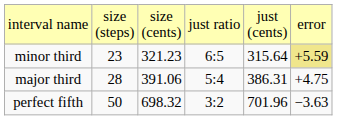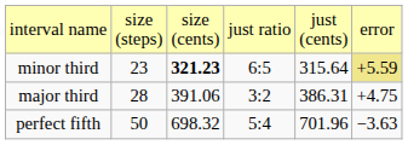 <table class="wikitable">
 <tr>
 <td align=center bgcolor="#ffffb4">interval name</td>
 <td align=center bgcolor="#ffffb4">size<br> (steps)</td>
 <td align=center bgcolor="#ffffb4">size<br> (cents)</td>
 <td align=center bgcolor="#ffffb4">just ratio</td>
 <td align=center bgcolor="#ffffb4">just<br> (cents)</td>
 <td align=center bgcolor="#ffffb4">error</td>
 </tr>
 <tr>
 <td align=center>minor third</td>
 <td align=center>23</td>
-<td align=center>321.23</td>
+<td align=center><strong>321.23</strong></td>
 <td align=center>6:5</td>
 <td align=center>315.64</td>
 <td align=center style="background: khaki;">+5.59</td>
 </tr>
 <tr>
 <td align=center>major third</td>
 <td align=center>28</td>
 <td align=center>391.06</td>
-<td align=center>5:4</td>
+<td align=center>3:2</td>
 <td align=center>386.31</td>
 <td align=center>+4.75</td>
 </tr>
 <tr>
 <td align=center>perfect fifth</td>
 <td align=center>50</td>
 <td align=center>698.32</td>
-<td align=center>3:2</td>
+<td align=center>5:4</td>
 <td align=center>701.96</td>
 <td align=center>−3.63</td>
 </tr>
 </table>
